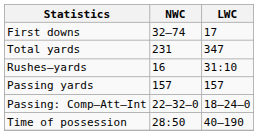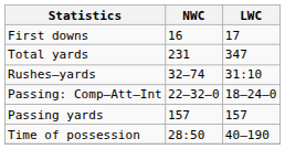 <table class="wikitable" style="float: left;">
 <tr>
 <th>Statistics</th>
 <th style=>NWC</th>
 <th style=>LWC</th>
 </tr>
 <tr>
 <td>First downs</td>
-<td>32–74</td>
+<td>16</td>
 <td>17</td>
 </tr>
 <tr>
 <td>Total yards</td>
 <td>231</td>
 <td>347</td>
 </tr>
 <tr>
 <td>Rushes–yards</td>
-<td>16</td>
+<td>32–74</td>
 <td>31:10</td>
+</tr>
+<tr>
+<td>Passing: Comp–Att–Int</td>
+<td>22–32–0</td>
+<td>18–24–0</td>
 </tr>
 <tr>
 <td>Passing yards</td>
 <td>157</td>
 <td>157</td>
-</tr>
-<tr>
-<td>Passing: Comp–Att–Int</td>
-<td>22–32–0</td>
-<td>18–24–0</td>
 </tr>
 <tr>
 <td>Time of possession</td>
 <td>28:50</td>
 <td>40–190</td>
 </tr>
 <tr>
 </tr>
 </table>
